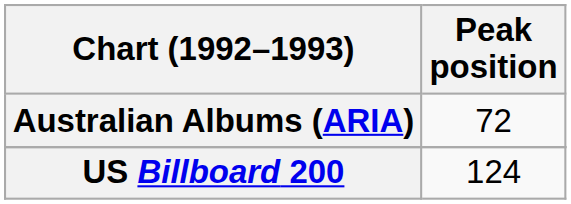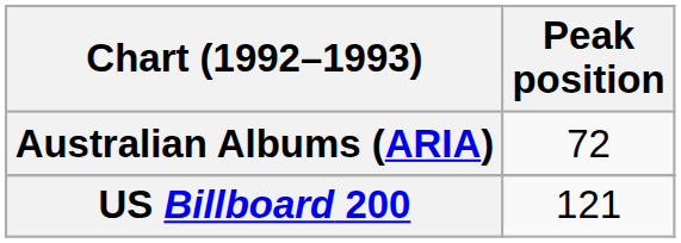 <table class="wikitable sortable plainrowheaders">
 <tr>
 <th>Chart (1992–1993)</th>
 <th>Peak<br>position</th>
 </tr>
 <tr>
 <th scope="row">Australian Albums (<a href='#'>ARIA</a>)</th>
 <td style="text-align:center">72</td>
 </tr>
 <tr>
 </tr>
 <tr>
 </tr>
 <tr>
 </tr>
 <tr>
 </tr>
 <tr>
 </tr>
 <tr>
 </tr>
 <tr>
 </tr>
 <tr>
 </tr>
 <tr>
 <th scope="row">US <a href='#'><em>Billboard</em> 200</a></th>
-<td style="text-align:center">124</td>
+<td style="text-align:center">121</td>
 </tr>
 </table>
